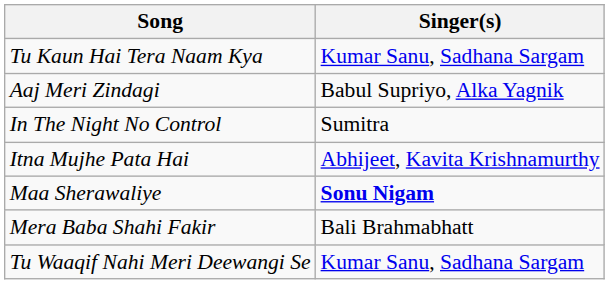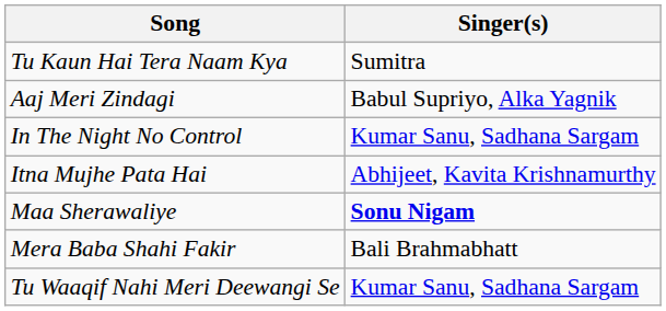 <table class="wikitable">
 <tr>
 <th>Song</th>
 <th>Singer(s)</th>
 </tr>
 <tr>
 <td><em>Tu Kaun Hai Tera Naam Kya</em></td>
-<td><a href='#'>Kumar Sanu</a>, <a href='#'>Sadhana Sargam</a></td>
+<td>Sumitra</td>
 </tr>
 <tr>
 <td><em>Aaj Meri Zindagi</em></td>
 <td>Babul Supriyo, <a href='#'>Alka Yagnik</a></td>
 </tr>
 <tr>
 <td><em>In The Night No Control</em></td>
-<td>Sumitra</td>
+<td><a href='#'>Kumar Sanu</a>, <a href='#'>Sadhana Sargam</a></td>
 </tr>
 <tr>
 <td><em>Itna Mujhe Pata Hai</em></td>
 <td><a href='#'>Abhijeet</a>, <a href='#'>Kavita Krishnamurthy</a></td>
 </tr>
 <tr>
 <td><em>Maa Sherawaliye</em></td>
 <td><strong><a href='#'>Sonu Nigam</a></strong></td>
 </tr>
 <tr>
 <td><em>Mera Baba Shahi Fakir</em></td>
 <td>Bali Brahmabhatt</td>
 </tr>
 <tr>
 <td><em>Tu Waaqif Nahi Meri Deewangi Se</em></td>
 <td><a href='#'>Kumar Sanu</a>, <a href='#'>Sadhana Sargam</a></td>
 </tr>
 </table>
